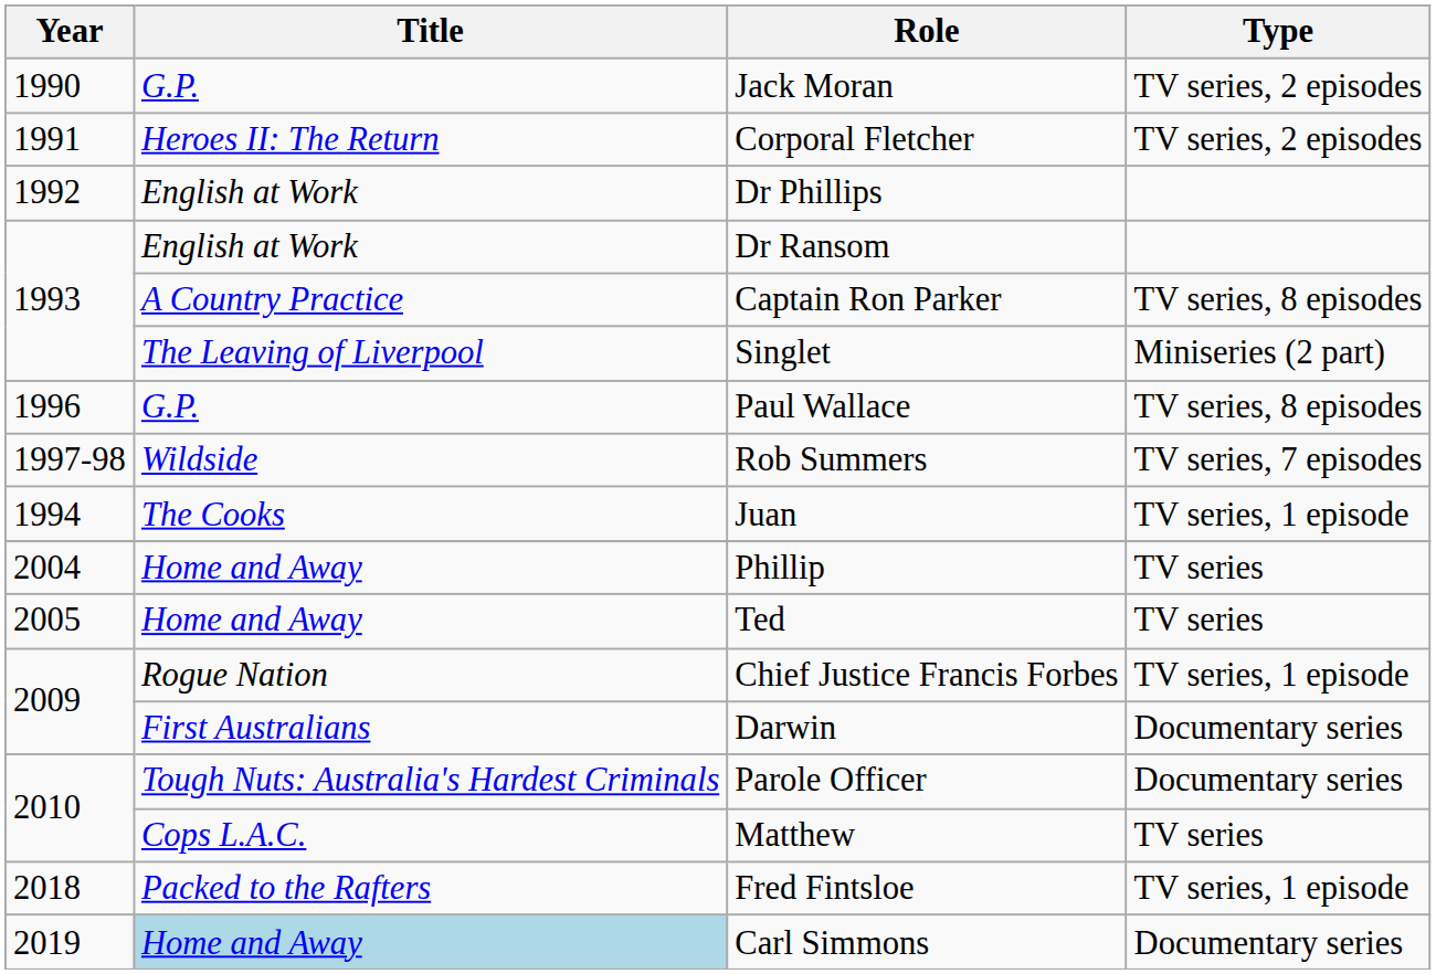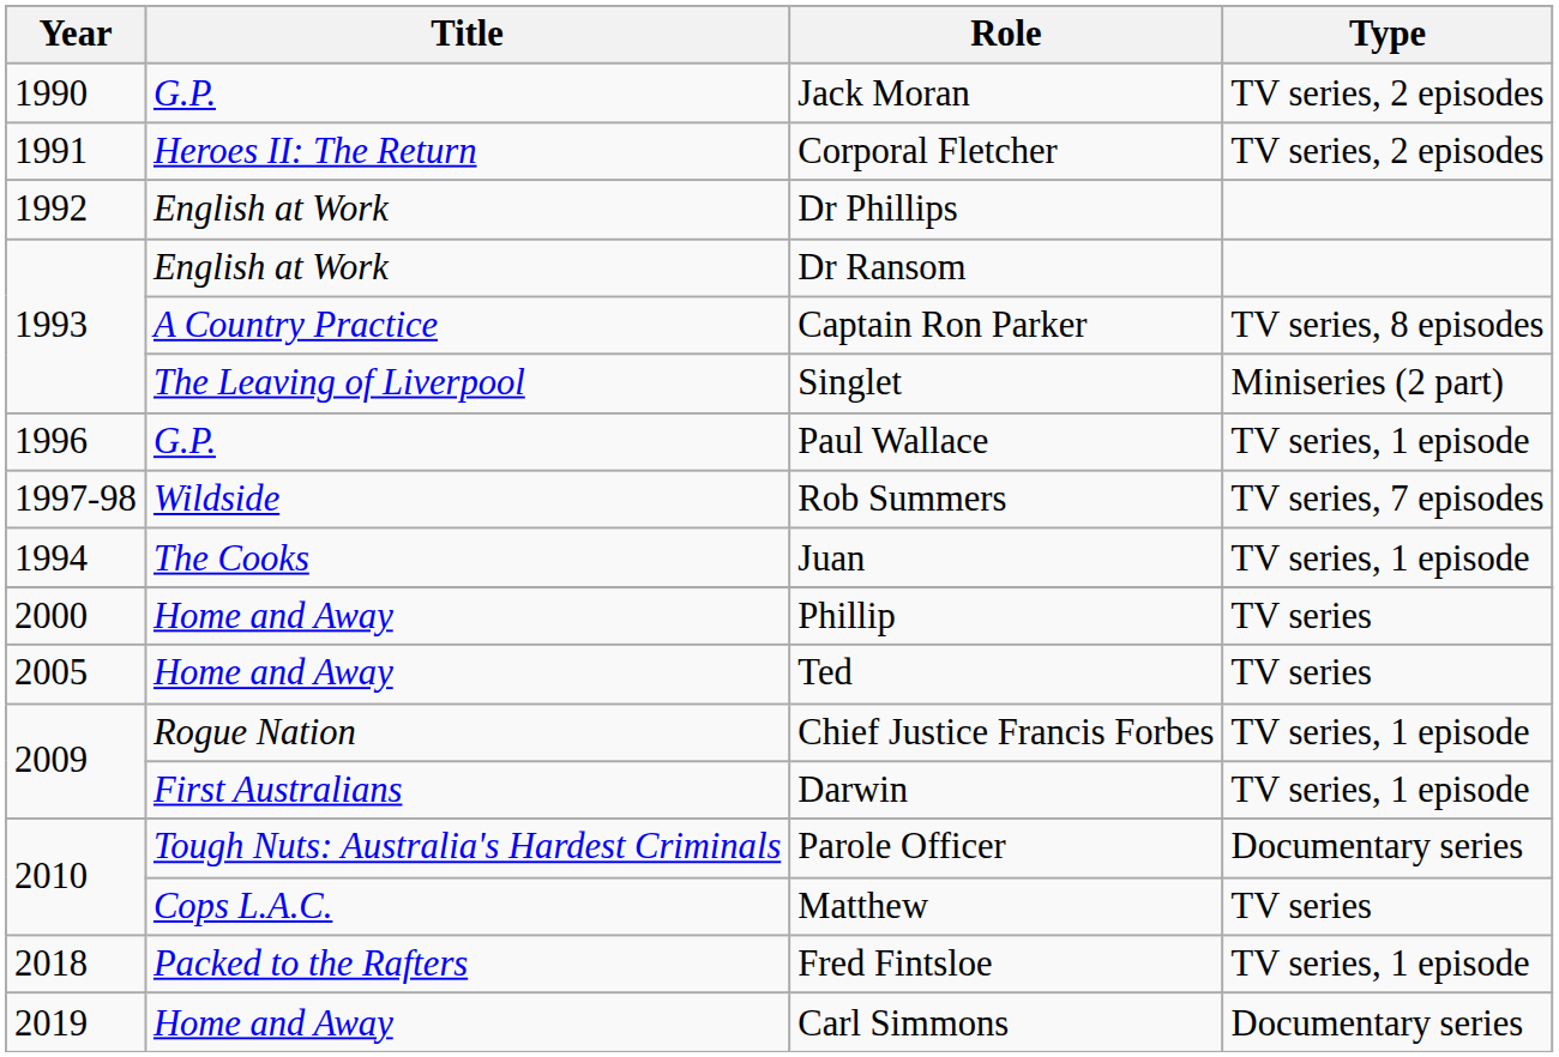 <table class="wikitable sortable">
 <tr>
 <th>Year</th>
 <th>Title</th>
 <th>Role</th>
 <th class="unsortable">Type</th>
 </tr>
 <tr>
 <td>1990</td>
 <td><em><a href='#'>G.P.</a></em></td>
 <td>Jack Moran</td>
 <td>TV series, 2 episodes</td>
 </tr>
 <tr>
 <td>1991</td>
 <td><em><a href='#'>Heroes II: The Return</a></em></td>
 <td>Corporal Fletcher</td>
 <td>TV series, 2 episodes</td>
 </tr>
 <tr>
 <td>1992</td>
 <td><em>English at Work</em></td>
 <td>Dr Phillips</td>
 <td></td>
 </tr>
 <tr>
 <td rowspan=3>1993</td>
 <td><em>English at Work</em></td>
 <td>Dr Ransom</td>
 <td></td>
 </tr>
 <tr>
 <td><em><a href='#'>A Country Practice</a></em></td>
 <td>Captain Ron Parker</td>
 <td>TV series, 8 episodes</td>
 </tr>
 <tr>
 <td><em><a href='#'>The Leaving of Liverpool</a></em></td>
 <td>Singlet</td>
 <td>Miniseries (2 part)</td>
 </tr>
 <tr>
 <td>1996</td>
 <td><em><a href='#'>G.P.</a></em></td>
 <td>Paul Wallace</td>
-<td>TV series, 8 episodes</td>
+<td>TV series, 1 episode</td>
 </tr>
 <tr>
 <td>1997-98</td>
 <td><em><a href='#'>Wildside</a></em></td>
 <td>Rob Summers</td>
 <td>TV series, 7 episodes</td>
 </tr>
 <tr>
 <td>1994</td>
 <td><em><a href='#'>The Cooks</a></em></td>
 <td>Juan</td>
 <td>TV series, 1 episode</td>
 </tr>
 <tr>
 </tr>
 <tr>
-<td>2004</td>
+<td>2000</td>
 <td><em><a href='#'>Home and Away</a></em></td>
 <td>Phillip</td>
 <td>TV series</td>
 </tr>
 <tr>
 <td>2005</td>
 <td><em><a href='#'>Home and Away</a></em></td>
 <td>Ted</td>
 <td>TV series</td>
 </tr>
 <tr>
 <td rowspan=2>2009</td>
 <td><em>Rogue Nation</em></td>
 <td>Chief Justice Francis Forbes</td>
 <td>TV series, 1 episode</td>
 </tr>
 <tr>
 <td><em><a href='#'>First Australians</a></em></td>
 <td>Darwin</td>
-<td>Documentary series</td>
+<td>TV series, 1 episode</td>
 </tr>
 <tr>
 <td rowspan=2>2010</td>
 <td><em><a href='#'>Tough Nuts: Australia's Hardest Criminals</a></em></td>
 <td>Parole Officer</td>
 <td>Documentary series</td>
 </tr>
 <tr>
 <td><em><a href='#'>Cops L.A.C.</a></em></td>
 <td>Matthew</td>
 <td>TV series</td>
 </tr>
 <tr>
 <td>2018</td>
 <td><em><a href='#'>Packed to the Rafters</a></em></td>
 <td>Fred Fintsloe</td>
 <td>TV series, 1 episode</td>
 </tr>
 <tr>
 <td>2019</td>
-<td style="background: lightblue;"><em><a href='#'>Home and Away</a></em></td>
+<td><em><a href='#'>Home and Away</a></em></td>
 <td>Carl Simmons</td>
 <td>Documentary series</td>
 </tr>
 </table>
